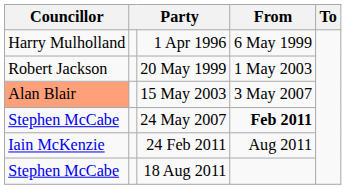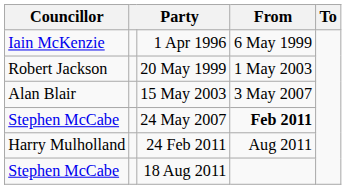 <table class=wikitable>
 <tr>
 <th>Councillor</th>
 <th colspan=2>Party</th>
 <th>From</th>
 <th>To</th>
 </tr>
 <tr>
-<td>Harry Mulholland</td>
+<td><a href='#'>Iain McKenzie</a></td>
 <td></td>
 <td align=right>1 Apr 1996</td>
 <td align=right>6 May 1999</td>
 </tr>
 <tr>
 <td>Robert Jackson</td>
 <td></td>
 <td align=right>20 May 1999</td>
 <td align=right>1 May 2003</td>
 </tr>
 <tr>
-<td style="background: lightsalmon;">Alan Blair</td>
+<td>Alan Blair</td>
 <td></td>
 <td align=right>15 May 2003</td>
 <td align=right>3 May 2007</td>
 </tr>
 <tr>
 <td><a href='#'>Stephen McCabe</a></td>
 <td></td>
 <td align=right>24 May 2007</td>
 <td align=right><strong>Feb 2011</strong></td>
 </tr>
 <tr>
-<td><a href='#'>Iain McKenzie</a></td>
+<td>Harry Mulholland</td>
 <td></td>
 <td align=right>24 Feb 2011</td>
 <td align=right>Aug 2011</td>
 </tr>
 <tr>
 <td><a href='#'>Stephen McCabe</a></td>
 <td></td>
 <td align=right>18 Aug 2011</td>
 <td align=right></td>
 </tr>
 </table>
